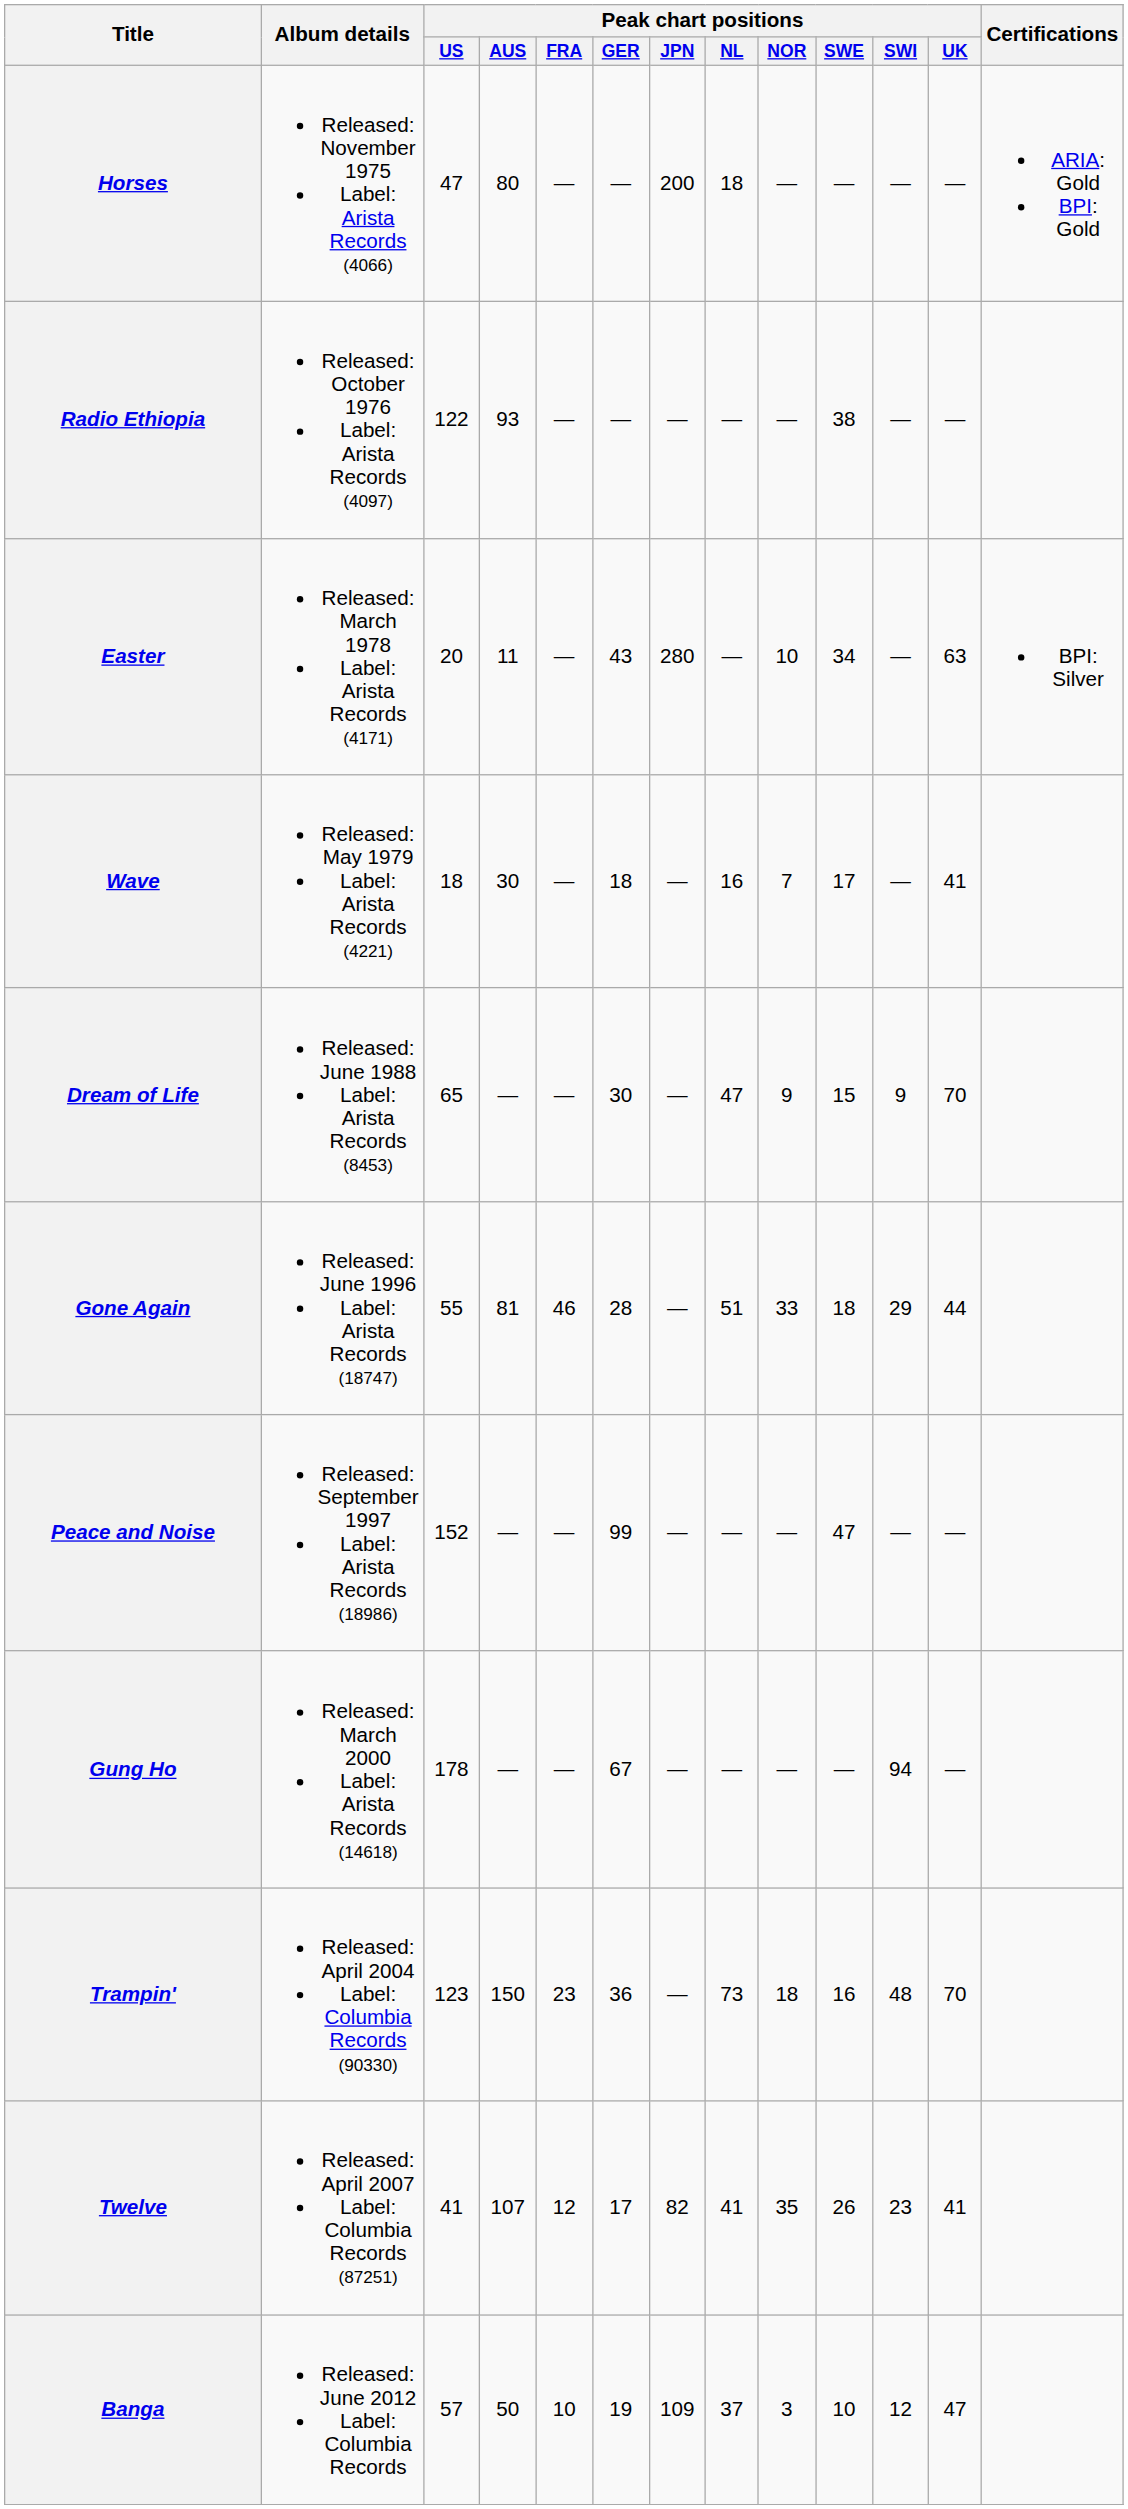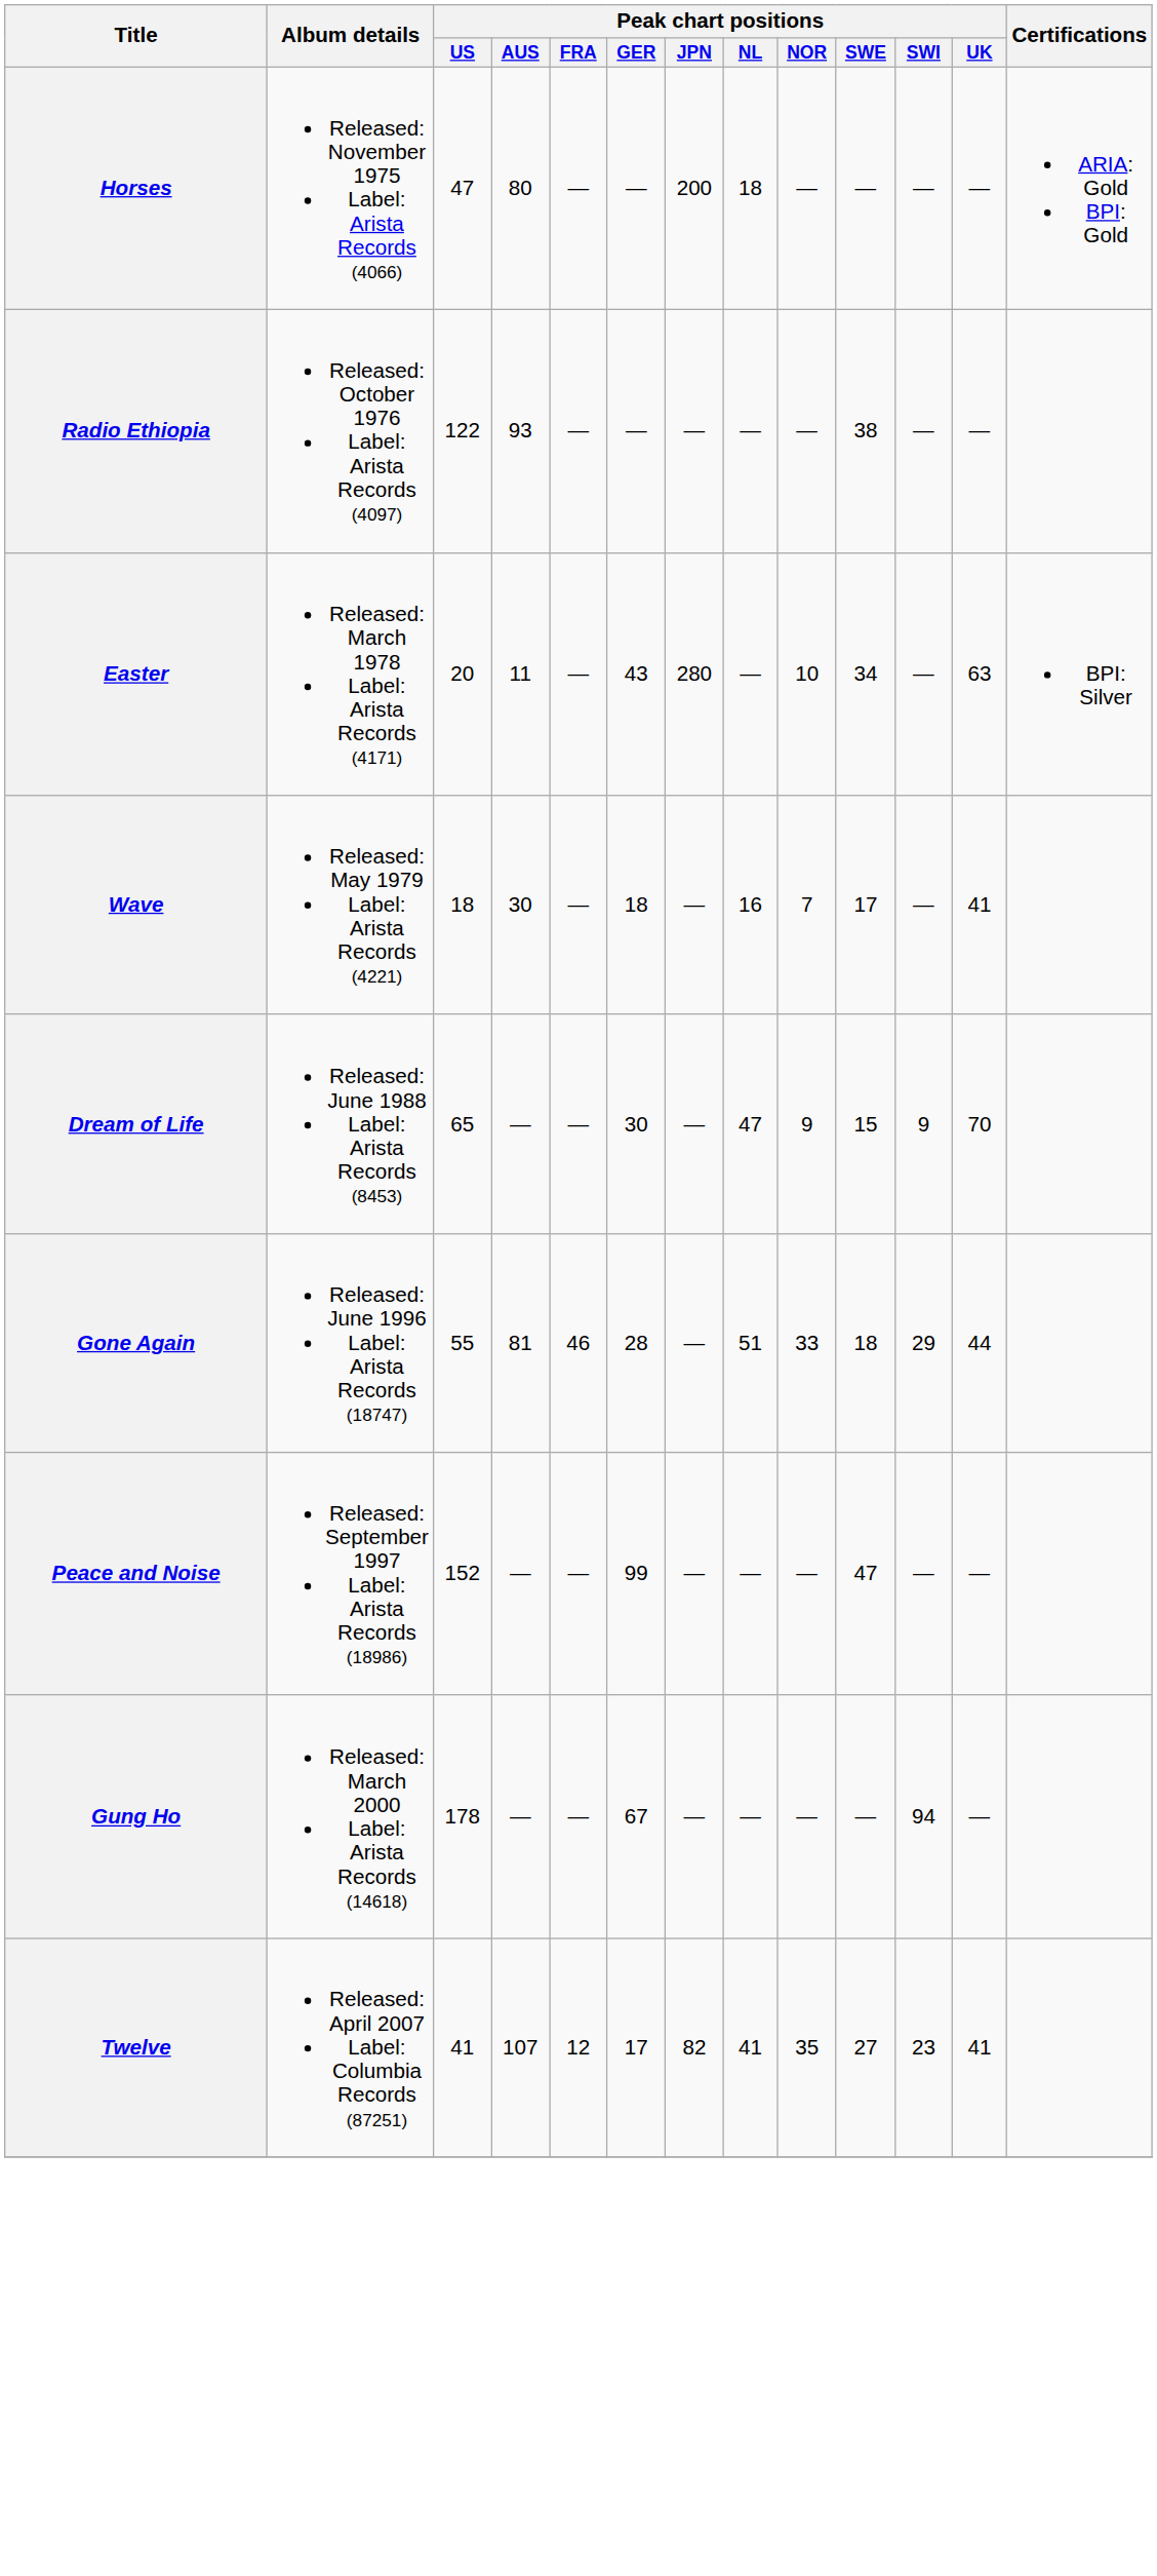 <table class="wikitable plainrowheaders" style="text-align:center;">
 <tr>
 <th rowspan="2" style="width:15em;">Title</th>
 <th rowspan="2">Album details</th>
 <th colspan="10">Peak chart positions</th>
 <th rowspan="2">Certifications</th>
 </tr>
 <tr>
 <th style="width:3em;font-size:85%"><a href='#'>US</a><br></th>
 <th style="width:3em;font-size:85%"><a href='#'>AUS</a><br></th>
 <th style="width:3em;font-size:85%"><a href='#'>FRA</a><br></th>
 <th style="width:3em;font-size:85%"><a href='#'>GER</a><br></th>
 <th style="width:3em;font-size:85%"><a href='#'>JPN</a><br></th>
 <th style="width:3em;font-size:85%"><a href='#'>NL</a><br></th>
 <th style="width:3em;font-size:85%"><a href='#'>NOR</a><br></th>
 <th style="width:3em;font-size:85%"><a href='#'>SWE</a><br></th>
 <th style="width:3em;font-size:85%"><a href='#'>SWI</a><br></th>
 <th style="width:3em;font-size:85%"><a href='#'>UK</a><br></th>
 </tr>
 <tr>
 <th scope="row"><em><a href='#'>Horses</a></em></th>
 <td><br><ul><li>Released: November 1975</li><li>Label: <a href='#'>Arista Records</a> <small>(4066)</small></li></ul></td>
 <td>47</td>
 <td>80</td>
 <td>—</td>
 <td>—</td>
 <td>200</td>
 <td>18</td>
 <td>—</td>
 <td>—</td>
 <td>—</td>
 <td>—</td>
 <td><br><ul><li><a href='#'>ARIA</a>: Gold</li><li><a href='#'>BPI</a>: Gold</li></ul></td>
 </tr>
 <tr>
 <th scope="row"><em><a href='#'>Radio Ethiopia</a></em></th>
 <td><br><ul><li>Released: October 1976</li><li>Label: Arista Records <small>(4097)</small></li></ul></td>
 <td>122</td>
 <td>93</td>
 <td>—</td>
 <td>—</td>
 <td>—</td>
 <td>—</td>
 <td>—</td>
 <td>38</td>
 <td>—</td>
 <td>—</td>
 <td></td>
 </tr>
 <tr>
 <th scope="row"><em><a href='#'>Easter</a></em></th>
 <td><br><ul><li>Released: March 1978</li><li>Label: Arista Records <small>(4171)</small></li></ul></td>
 <td>20</td>
 <td>11</td>
 <td>—</td>
 <td>43</td>
 <td>280</td>
 <td>—</td>
 <td>10</td>
 <td>34</td>
 <td>—</td>
 <td>63</td>
 <td><br><ul><li>BPI: Silver</li></ul></td>
 </tr>
 <tr>
 <th scope="row"><em><a href='#'>Wave</a></em></th>
 <td><br><ul><li>Released: May 1979</li><li>Label: Arista Records <small>(4221)</small></li></ul></td>
 <td>18</td>
 <td>30</td>
 <td>—</td>
 <td>18</td>
 <td>—</td>
 <td>16</td>
 <td>7</td>
 <td>17</td>
 <td>—</td>
 <td>41</td>
 <td></td>
 </tr>
 <tr>
 <th scope="row"><em><a href='#'>Dream of Life</a></em></th>
 <td><br><ul><li>Released: June 1988</li><li>Label: Arista Records <small>(8453)</small></li></ul></td>
 <td>65</td>
 <td>—</td>
 <td>—</td>
 <td>30</td>
 <td>—</td>
 <td>47</td>
 <td>9</td>
 <td>15</td>
 <td>9</td>
 <td>70</td>
 <td></td>
 </tr>
 <tr>
 <th scope="row"><em><a href='#'>Gone Again</a></em></th>
 <td><br><ul><li>Released: June 1996</li><li>Label: Arista Records <small>(18747)</small></li></ul></td>
 <td>55</td>
 <td>81</td>
 <td>46</td>
 <td>28</td>
 <td>—</td>
 <td>51</td>
 <td>33</td>
 <td>18</td>
 <td>29</td>
 <td>44</td>
 <td></td>
 </tr>
 <tr>
 <th scope="row"><em><a href='#'>Peace and Noise</a></em></th>
 <td><br><ul><li>Released: September 1997</li><li>Label: Arista Records <small>(18986)</small></li></ul></td>
 <td>152</td>
 <td>—</td>
 <td>—</td>
 <td>99</td>
 <td>—</td>
 <td>—</td>
 <td>—</td>
 <td>47</td>
 <td>—</td>
 <td>—</td>
 <td></td>
 </tr>
 <tr>
 <th scope="row"><em><a href='#'>Gung Ho</a></em></th>
 <td><br><ul><li>Released: March 2000</li><li>Label: Arista Records <small>(14618)</small></li></ul></td>
 <td>178</td>
 <td>—</td>
 <td>—</td>
 <td>67</td>
 <td>—</td>
 <td>—</td>
 <td>—</td>
 <td>—</td>
 <td>94</td>
 <td>—</td>
 <td></td>
 </tr>
 <tr>
-<th scope="row"><em><a href='#'>Trampin'</a></em></th>
-<td><br><ul><li>Released: April 2004</li><li>Label: <a href='#'>Columbia Records</a> <small>(90330)</small></li></ul></td>
-<td>123</td>
-<td>150</td>
-<td>23</td>
-<td>36</td>
-<td>—</td>
-<td>73</td>
-<td>18</td>
-<td>16</td>
-<td>48</td>
-<td>70</td>
-<td></td>
-</tr>
-<tr>
 <th scope="row"><em><a href='#'>Twelve</a></em></th>
 <td><br><ul><li>Released: April 2007</li><li>Label: Columbia Records <small>(87251)</small></li></ul></td>
 <td>41</td>
 <td>107</td>
 <td>12</td>
 <td>17</td>
 <td>82</td>
 <td>41</td>
 <td>35</td>
-<td>26</td>
+<td>27</td>
 <td>23</td>
 <td>41</td>
 <td></td>
 </tr>
 <tr>
-<th scope="row"><em><a href='#'>Banga</a></em></th>
-<td><br><ul><li>Released: June 2012</li><li>Label: Columbia Records</li></ul></td>
-<td>57</td>
-<td>50</td>
-<td>10</td>
-<td>19</td>
-<td>109</td>
-<td>37</td>
-<td>3</td>
-<td>10</td>
-<td>12</td>
-<td>47</td>
-<td></td>
-</tr>
-<tr>
 </tr>
 </table>
